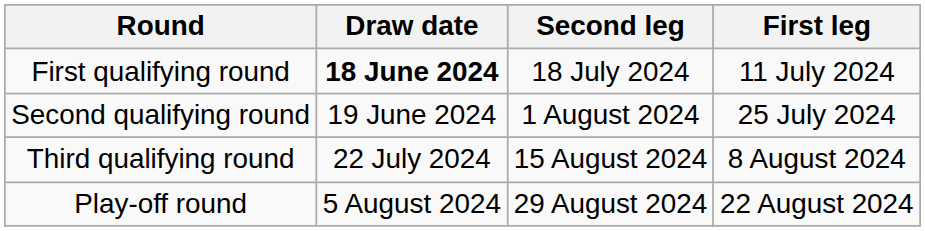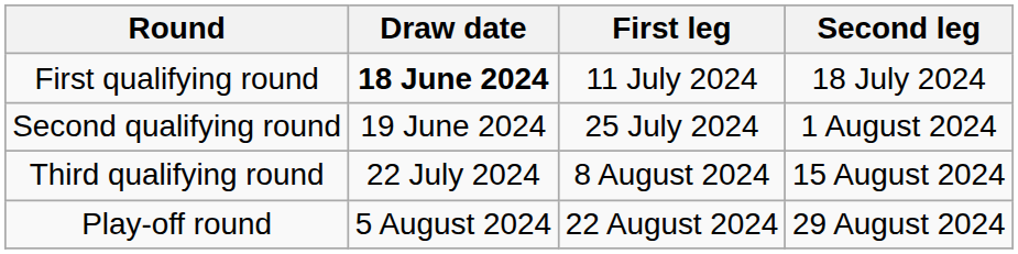 <table class="wikitable" style="text-align:center">
 <tr>
 <th>Round</th>
 <th>Draw date</th>
+<th>First leg</th>
 <th>Second leg</th>
-<th>First leg</th>
 </tr>
 <tr>
 <td>First qualifying round</td>
 <td><strong>18 June 2024</strong></td>
+<td>11 July 2024</td>
 <td>18 July 2024</td>
-<td>11 July 2024</td>
 </tr>
 <tr>
 <td>Second qualifying round</td>
 <td>19 June 2024</td>
+<td>25 July 2024</td>
 <td>1 August 2024</td>
-<td>25 July 2024</td>
 </tr>
 <tr>
 <td>Third qualifying round</td>
 <td>22 July 2024</td>
+<td>8 August 2024</td>
 <td>15 August 2024</td>
-<td>8 August 2024</td>
 </tr>
 <tr>
 <td>Play-off round</td>
 <td>5 August 2024</td>
+<td>22 August 2024</td>
 <td>29 August 2024</td>
-<td>22 August 2024</td>
 </tr>
 </table>
